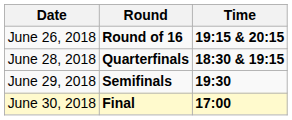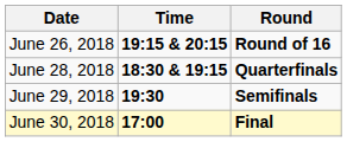 <table class="wikitable">
 <tr>
 <th>Date</th>
+<th>Time</th>
 <th>Round</th>
-<th>Time</th>
 </tr>
 <tr>
 <td>June 26, 2018</td>
+<td><strong>19:15 & 20:15</strong></td>
 <td><strong>Round of 16</strong></td>
-<td><strong>19:15 & 20:15</strong></td>
 </tr>
 <tr>
 <td>June 28, 2018</td>
+<td><strong>18:30 & 19:15</strong></td>
 <td><strong>Quarterfinals</strong></td>
-<td><strong>18:30 & 19:15</strong></td>
 </tr>
 <tr>
 <td>June 29, 2018</td>
+<td><strong>19:30</strong></td>
 <td><strong>Semifinals</strong></td>
-<td><strong>19:30</strong></td>
 </tr>
 <tr style=background:lemonchiffon>
 <td>June 30, 2018</td>
+<td><strong>17:00</strong></td>
 <td><strong>Final</strong></td>
-<td><strong>17:00</strong></td>
 </tr>
 </table>
